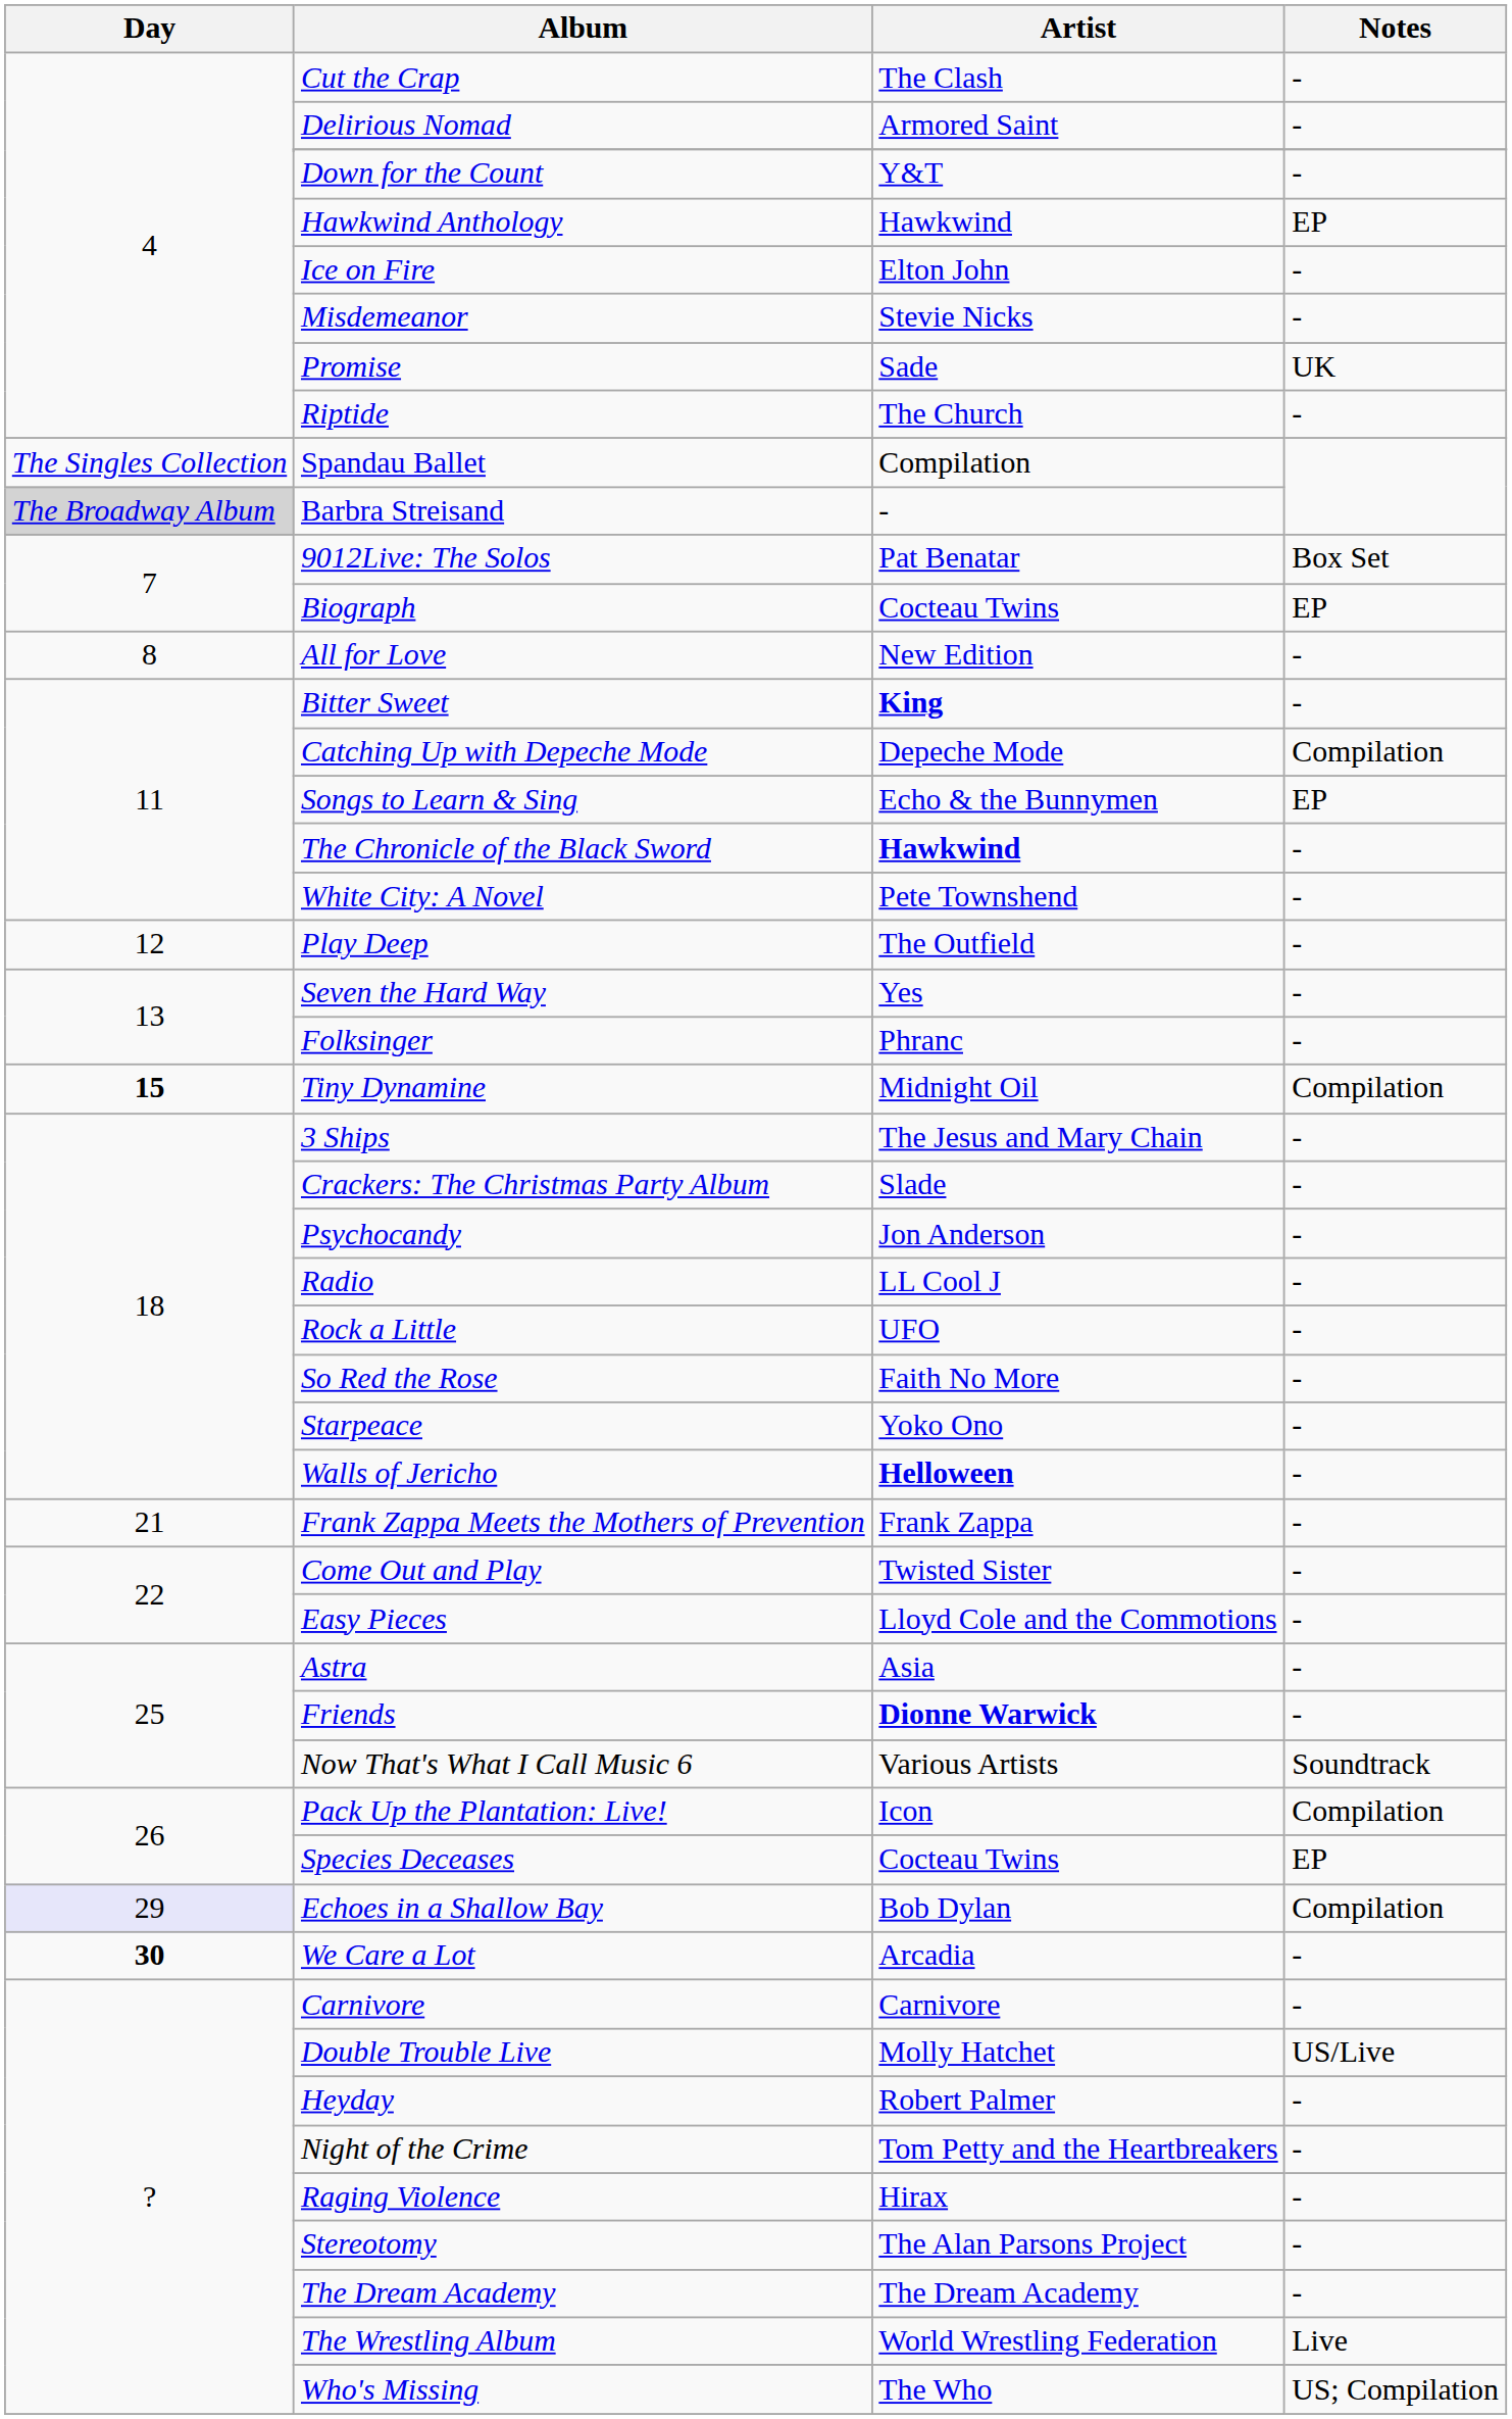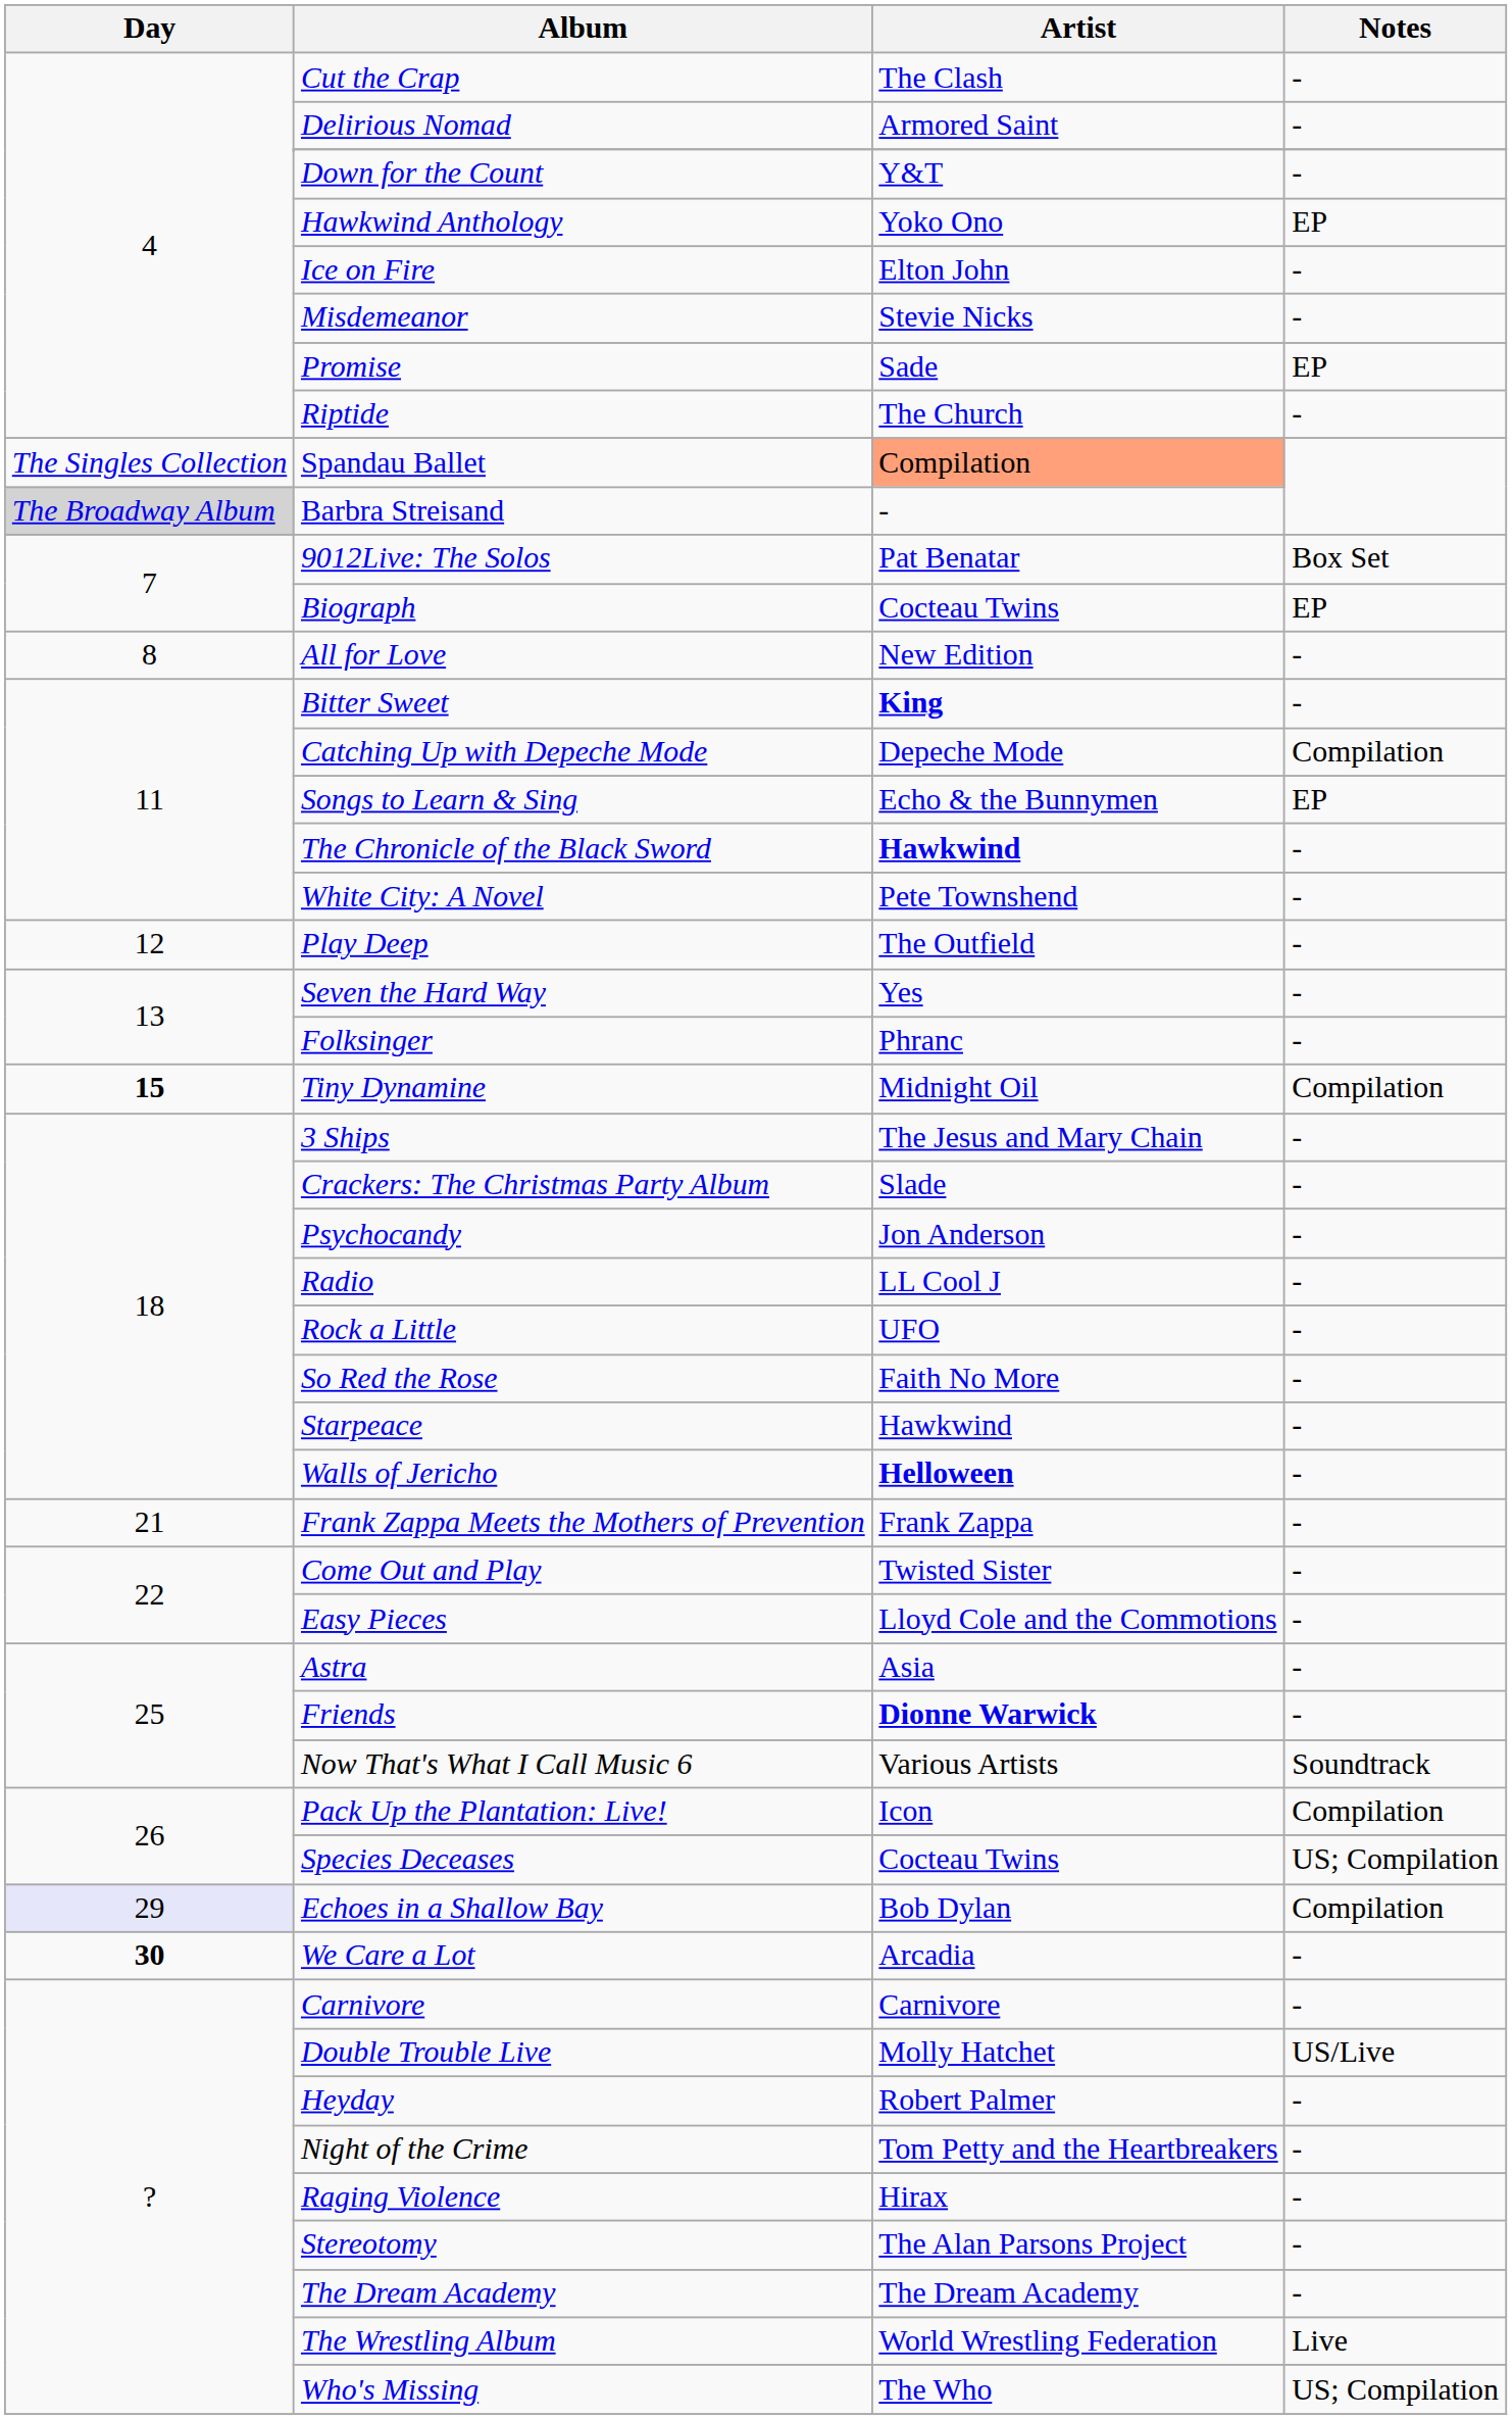 <table class="wikitable">
 <tr>
 <th>Day</th>
 <th>Album</th>
 <th>Artist</th>
 <th>Notes</th>
 </tr>
 <tr>
 <td rowspan="10" align="center">4</td>
 <td><em><a href='#'>Cut the Crap</a></em></td>
 <td><a href='#'>The Clash</a></td>
 <td>-</td>
 </tr>
 <tr>
 <td><em><a href='#'>Delirious Nomad</a></em></td>
 <td><a href='#'>Armored Saint</a></td>
 <td>-</td>
 </tr>
 <tr>
 </tr>
 <tr>
 </tr>
 <tr>
 <td><em><a href='#'>Down for the Count</a></em></td>
 <td><a href='#'>Y&T</a></td>
 <td>-</td>
 </tr>
 <tr>
 <td><em><a href='#'>Hawkwind Anthology</a></em></td>
-<td><a href='#'>Hawkwind</a></td>
+<td><a href='#'>Yoko Ono</a></td>
 <td>EP</td>
 </tr>
 <tr>
 <td><em><a href='#'>Ice on Fire</a></em></td>
 <td><a href='#'>Elton John</a></td>
 <td>-</td>
 </tr>
 <tr>
 <td><em><a href='#'>Misdemeanor</a></em></td>
 <td><a href='#'>Stevie Nicks</a></td>
 <td>-</td>
 </tr>
 <tr>
 <td><em><a href='#'>Promise</a></em></td>
 <td><a href='#'>Sade</a></td>
-<td>UK</td>
+<td>EP</td>
 </tr>
 <tr>
 <td><em><a href='#'>Riptide</a></em></td>
 <td><a href='#'>The Church</a></td>
 <td>-</td>
 </tr>
 <tr>
 <td><em><a href='#'>The Singles Collection</a></em></td>
 <td><a href='#'>Spandau Ballet</a></td>
-<td>Compilation</td>
+<td style="background: lightsalmon;">Compilation</td>
 </tr>
 <tr>
 <td style="background: lightgrey;"><em><a href='#'>The Broadway Album</a></em></td>
 <td><a href='#'>Barbra Streisand</a></td>
 <td>-</td>
 </tr>
 <tr>
 <td rowspan="2" align="center">7</td>
 <td><em><a href='#'>9012Live: The Solos</a></em></td>
 <td><a href='#'>Pat Benatar</a></td>
 <td>Box Set</td>
 </tr>
 <tr>
 <td><em><a href='#'>Biograph</a></em></td>
 <td><a href='#'>Cocteau Twins</a></td>
 <td>EP</td>
 </tr>
 <tr>
 <td rowspan="1" align="center">8</td>
 <td><em><a href='#'>All for Love</a></em></td>
 <td><a href='#'>New Edition</a></td>
 <td>-</td>
 </tr>
 <tr>
 <td rowspan="5" align="center">11</td>
 <td><em><a href='#'>Bitter Sweet</a></em></td>
 <td><strong><a href='#'>King</a></strong></td>
 <td>-</td>
 </tr>
 <tr>
 <td><em><a href='#'>Catching Up with Depeche Mode</a></em></td>
 <td><a href='#'>Depeche Mode</a></td>
 <td>Compilation</td>
 </tr>
 <tr>
 <td><em><a href='#'>Songs to Learn & Sing</a></em></td>
 <td><a href='#'>Echo & the Bunnymen</a></td>
 <td>EP</td>
 </tr>
 <tr>
 <td><em><a href='#'>The Chronicle of the Black Sword</a></em></td>
 <td><strong><a href='#'>Hawkwind</a></strong></td>
 <td>-</td>
 </tr>
 <tr>
 <td><em><a href='#'>White City: A Novel</a></em></td>
 <td><a href='#'>Pete Townshend</a></td>
 <td>-</td>
 </tr>
 <tr>
 <td rowspan="1" align="center">12</td>
 <td><em><a href='#'>Play Deep</a></em></td>
 <td><a href='#'>The Outfield</a></td>
 <td>-</td>
 </tr>
 <tr>
 <td rowspan="2" align="center">13</td>
 <td><em><a href='#'>Seven the Hard Way</a></em></td>
 <td><a href='#'>Yes</a></td>
 <td>-</td>
 </tr>
 <tr>
 <td><em><a href='#'>Folksinger</a></em></td>
 <td><a href='#'>Phranc</a></td>
 <td>-</td>
 </tr>
 <tr>
 <td rowspan="1" align="center"><strong>15</strong></td>
 <td><em><a href='#'>Tiny Dynamine</a></em></td>
 <td><a href='#'>Midnight Oil</a></td>
 <td>Compilation</td>
 </tr>
 <tr>
 <td rowspan="8" align="center">18</td>
 <td><em><a href='#'>3 Ships</a></em></td>
 <td><a href='#'>The Jesus and Mary Chain</a></td>
 <td>-</td>
 </tr>
 <tr>
 <td><em><a href='#'>Crackers: The Christmas Party Album</a></em></td>
 <td><a href='#'>Slade</a></td>
 <td>-</td>
 </tr>
 <tr>
 <td><em><a href='#'>Psychocandy</a></em></td>
 <td><a href='#'>Jon Anderson</a></td>
 <td>-</td>
 </tr>
 <tr>
 <td><em><a href='#'>Radio</a></em></td>
 <td><a href='#'>LL Cool J</a></td>
 <td>-</td>
 </tr>
 <tr>
 <td><em><a href='#'>Rock a Little</a></em></td>
 <td><a href='#'>UFO</a></td>
 <td>-</td>
 </tr>
 <tr>
 <td><em><a href='#'>So Red the Rose</a></em></td>
 <td><a href='#'>Faith No More</a></td>
 <td>-</td>
 </tr>
 <tr>
 <td><em><a href='#'>Starpeace</a></em></td>
-<td><a href='#'>Yoko Ono</a></td>
+<td><a href='#'>Hawkwind</a></td>
 <td>-</td>
 </tr>
 <tr>
 <td><em><a href='#'>Walls of Jericho</a></em></td>
 <td><strong><a href='#'>Helloween</a></strong></td>
 <td>-</td>
 </tr>
 <tr>
 <td rowspan="1" align="center">21</td>
 <td><em><a href='#'>Frank Zappa Meets the Mothers of Prevention</a></em></td>
 <td><a href='#'>Frank Zappa</a></td>
 <td>-</td>
 </tr>
 <tr>
 <td rowspan="2" align="center">22</td>
 <td><em><a href='#'>Come Out and Play</a></em></td>
 <td><a href='#'>Twisted Sister</a></td>
 <td>-</td>
 </tr>
 <tr>
 <td><em><a href='#'>Easy Pieces</a></em></td>
 <td><a href='#'>Lloyd Cole and the Commotions</a></td>
 <td>-</td>
 </tr>
 <tr>
 <td rowspan="3" align="center">25</td>
 <td><em><a href='#'>Astra</a></em></td>
 <td><a href='#'>Asia</a></td>
 <td>-</td>
 </tr>
 <tr>
 <td><em><a href='#'>Friends</a></em></td>
 <td><strong><a href='#'>Dionne Warwick</a></strong></td>
 <td>-</td>
 </tr>
 <tr>
 <td><em>Now That's What I Call Music 6</em></td>
 <td>Various Artists</td>
 <td>Soundtrack</td>
 </tr>
 <tr>
 <td rowspan="2" align="center">26</td>
 <td><em><a href='#'>Pack Up the Plantation: Live!</a></em></td>
 <td><a href='#'>Icon</a></td>
 <td>Compilation</td>
 </tr>
 <tr>
 <td><em><a href='#'>Species Deceases</a></em></td>
 <td><a href='#'>Cocteau Twins</a></td>
-<td>EP</td>
+<td>US; Compilation</td>
 </tr>
 <tr>
 <td rowspan="1" align="center" style="background: lavender;">29</td>
 <td><em><a href='#'>Echoes in a Shallow Bay</a></em></td>
 <td><a href='#'>Bob Dylan</a></td>
 <td>Compilation</td>
 </tr>
 <tr>
 <td rowspan="1" align="center"><strong>30</strong></td>
 <td><em><a href='#'>We Care a Lot</a></em></td>
 <td><a href='#'>Arcadia</a></td>
 <td>-</td>
 </tr>
 <tr>
 <td rowspan="9" align="center">?</td>
 <td><em><a href='#'>Carnivore</a></em></td>
 <td><a href='#'>Carnivore</a></td>
 <td>-</td>
 </tr>
 <tr>
 <td><em><a href='#'>Double Trouble Live</a></em></td>
 <td><a href='#'>Molly Hatchet</a></td>
 <td>US/Live</td>
 </tr>
 <tr>
 <td><em><a href='#'>Heyday</a></em></td>
 <td><a href='#'>Robert Palmer</a></td>
 <td>-</td>
 </tr>
 <tr>
 <td><em>Night of the Crime</em></td>
 <td><a href='#'>Tom Petty and the Heartbreakers</a></td>
 <td>-</td>
 </tr>
 <tr>
 <td><em><a href='#'>Raging Violence</a></em></td>
 <td><a href='#'>Hirax</a></td>
 <td>-</td>
 </tr>
 <tr>
 <td><em><a href='#'>Stereotomy</a></em></td>
 <td><a href='#'>The Alan Parsons Project</a></td>
 <td>-</td>
 </tr>
 <tr>
 <td><em><a href='#'>The Dream Academy</a></em></td>
 <td><a href='#'>The Dream Academy</a></td>
 <td>-</td>
 </tr>
 <tr>
 <td><em><a href='#'>The Wrestling Album</a></em></td>
 <td><a href='#'>World Wrestling Federation</a></td>
 <td>Live</td>
 </tr>
 <tr>
 <td><em><a href='#'>Who's Missing</a></em></td>
 <td><a href='#'>The Who</a></td>
 <td>US; Compilation</td>
 </tr>
 <tr>
 </tr>
 </table>
